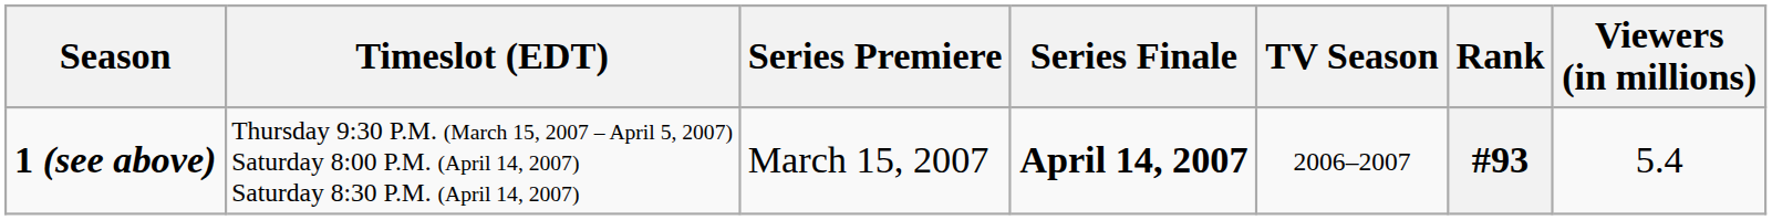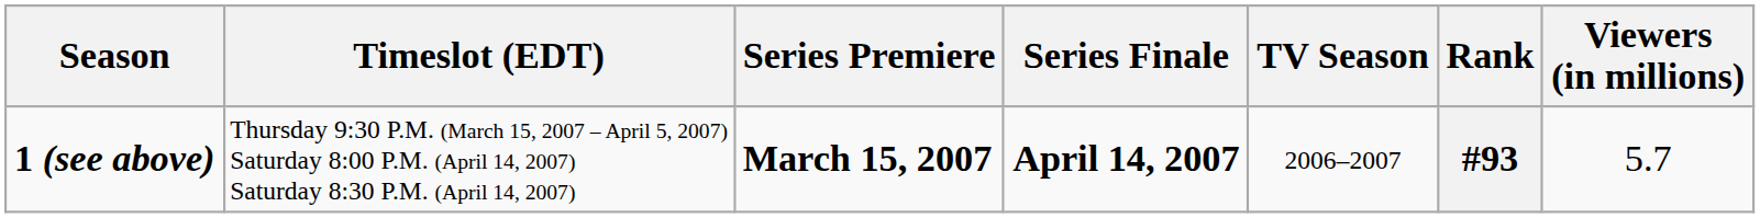 <table class="wikitable">
 <tr style="background:#e0e0e0;">
 <th>Season</th>
 <th>Timeslot (EDT)</th>
 <th>Series Premiere</th>
 <th>Series Finale</th>
 <th>TV Season</th>
 <th>Rank</th>
 <th>Viewers<br>(in millions)</th>
 </tr>
 <tr style="background:#f9f9f9;">
 <th style="background:#F9F9F9;text-align:center"><strong>1 <em>(see above)</em> </strong></th>
 <th style="background:#F9F9F9;font-size:11px;font-weight:normal;text-align:left;line-height:110%">Thursday 9:30 P.M. <small>(March 15, 2007 – April 5, 2007)</small><br>Saturday 8:00 P.M. <small>(April 14, 2007)</small><br>Saturday 8:30 P.M. <small>(April 14, 2007)</small></th>
-<td>March 15, 2007</td>
+<td><strong>March 15, 2007</strong></td>
 <td><strong>April 14, 2007</strong></td>
 <td style="font-size:11px;text-align:center">2006–2007</td>
 <th style="text-align:center"><strong>#93</strong></th>
-<td style="text-align:center">5.4</td>
+<td style="text-align:center">5.7</td>
 </tr>
 </table>
